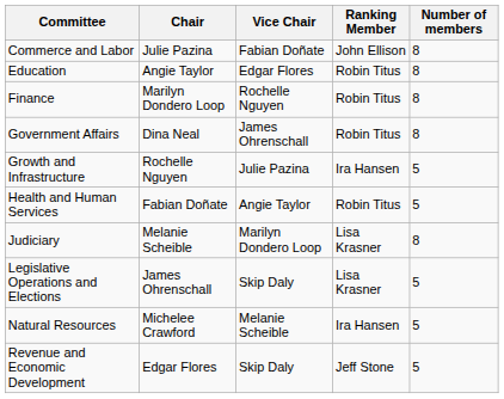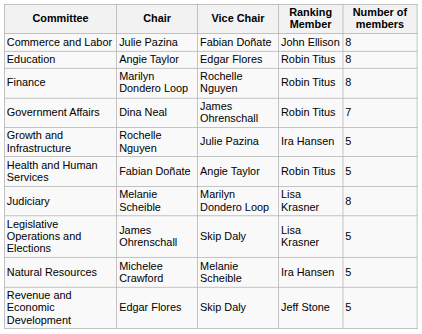 <table class="wikitable sortable">
 <tr>
 <th>Committee</th>
 <th>Chair</th>
 <th>Vice Chair</th>
 <th>Ranking Member</th>
 <th>Number of members</th>
 </tr>
 <tr>
 <td>Commerce and Labor</td>
 <td>Julie Pazina</td>
 <td>Fabian Doñate</td>
 <td>John Ellison</td>
 <td>8</td>
 </tr>
 <tr>
 <td>Education</td>
 <td>Angie Taylor</td>
 <td>Edgar Flores</td>
 <td>Robin Titus</td>
 <td>8</td>
 </tr>
 <tr>
 <td>Finance</td>
 <td>Marilyn Dondero Loop</td>
 <td>Rochelle Nguyen</td>
 <td>Robin Titus</td>
 <td>8</td>
 </tr>
 <tr>
 <td>Government Affairs</td>
 <td>Dina Neal</td>
 <td>James Ohrenschall</td>
 <td>Robin Titus</td>
-<td>8</td>
+<td>7</td>
 </tr>
 <tr>
 <td>Growth and Infrastructure</td>
 <td>Rochelle Nguyen</td>
 <td>Julie Pazina</td>
 <td>Ira Hansen</td>
 <td>5</td>
 </tr>
 <tr>
 <td>Health and Human Services</td>
 <td>Fabian Doñate</td>
 <td>Angie Taylor</td>
 <td>Robin Titus</td>
 <td>5</td>
 </tr>
 <tr>
 <td>Judiciary</td>
 <td>Melanie Scheible</td>
 <td>Marilyn Dondero Loop</td>
 <td>Lisa Krasner</td>
 <td>8</td>
 </tr>
 <tr>
 <td>Legislative Operations and Elections</td>
 <td>James Ohrenschall</td>
 <td>Skip Daly</td>
 <td>Lisa Krasner</td>
 <td>5</td>
 </tr>
 <tr>
 <td>Natural Resources</td>
 <td>Michelee Crawford</td>
 <td>Melanie Scheible</td>
 <td>Ira Hansen</td>
 <td>5</td>
 </tr>
 <tr>
 <td>Revenue and Economic Development</td>
 <td>Edgar Flores</td>
 <td>Skip Daly</td>
 <td>Jeff Stone</td>
 <td>5</td>
 </tr>
 </table>
